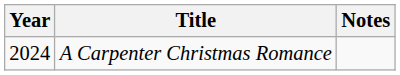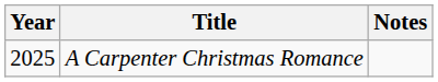 <table class="wikitable">
 <tr>
 <th>Year</th>
 <th>Title</th>
 <th>Notes</th>
 </tr>
 <tr>
-<td>2024</td>
+<td>2025</td>
 <td rowspan="2"><em>A Carpenter Christmas Romance</em></td>
 <td></td>
 </tr>
 </table>
